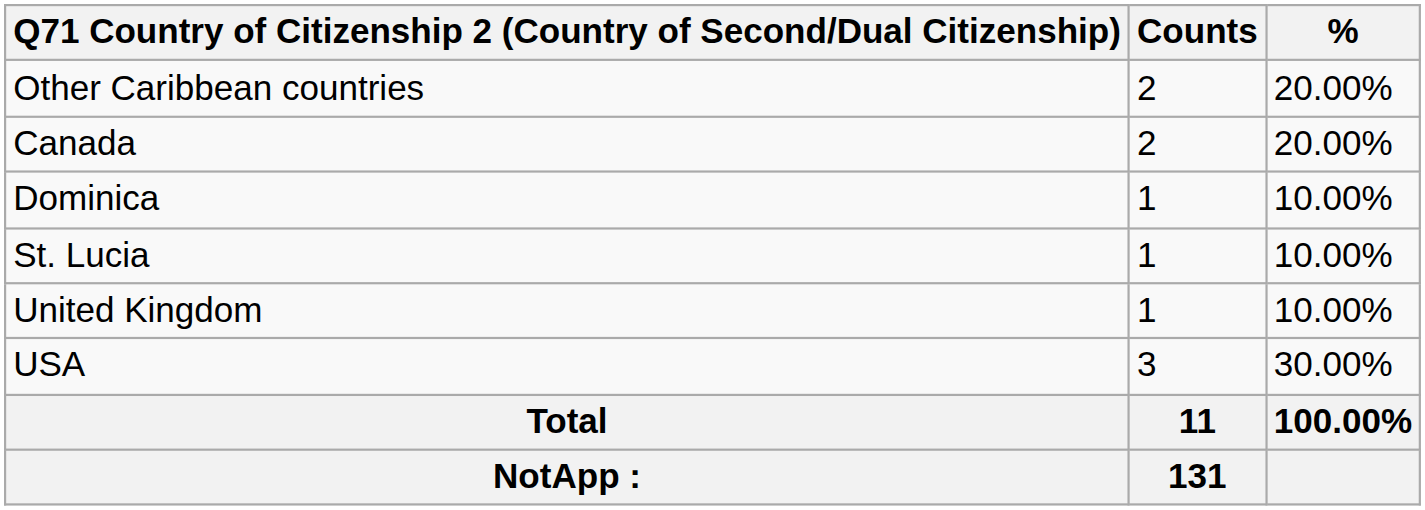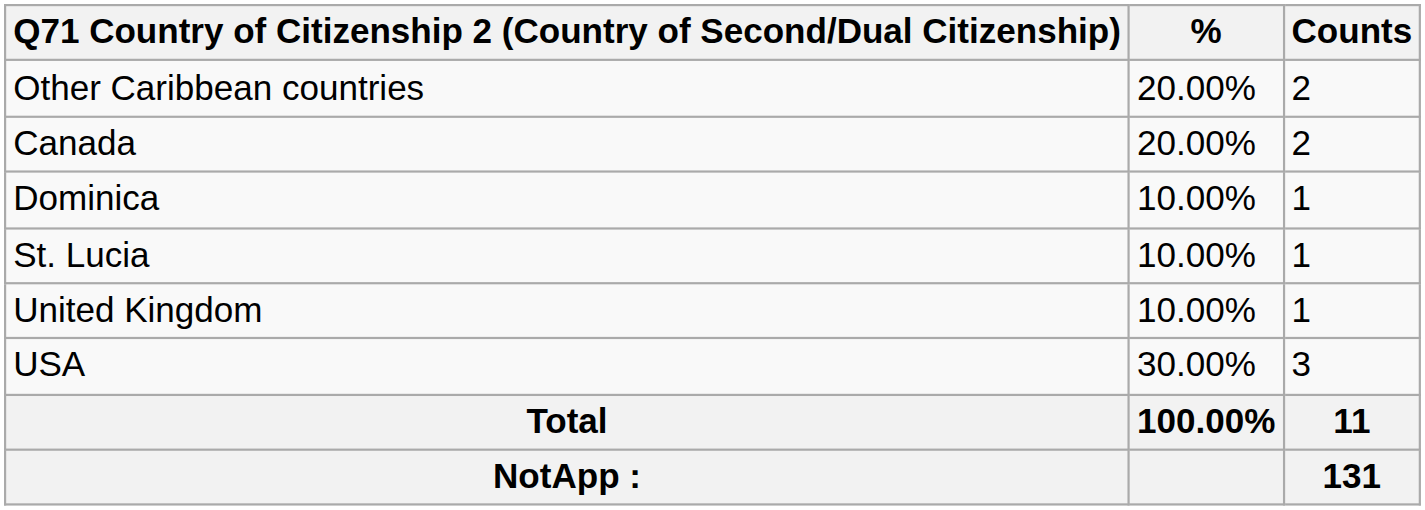 <table class="wikitable sortable">
 <tr>
 <th>Q71 Country of Citizenship 2 (Country of Second/Dual Citizenship)</th>
+<th>%</th>
 <th>Counts</th>
-<th>%</th>
 </tr>
 <tr>
 <td>Other Caribbean countries</td>
+<td>20.00%</td>
 <td>2</td>
-<td>20.00%</td>
 </tr>
 <tr>
 <td>Canada</td>
+<td>20.00%</td>
 <td>2</td>
-<td>20.00%</td>
 </tr>
 <tr>
 <td>Dominica</td>
+<td>10.00%</td>
 <td>1</td>
-<td>10.00%</td>
 </tr>
 <tr>
 <td>St. Lucia</td>
+<td>10.00%</td>
 <td>1</td>
-<td>10.00%</td>
 </tr>
 <tr>
 <td>United Kingdom</td>
+<td>10.00%</td>
 <td>1</td>
-<td>10.00%</td>
 </tr>
 <tr>
 <td>USA</td>
+<td>30.00%</td>
 <td>3</td>
-<td>30.00%</td>
 </tr>
 <tr>
 <th>Total</th>
+<th>100.00%</th>
 <th>11</th>
-<th>100.00%</th>
 </tr>
 <tr>
 <th>NotApp :</th>
+<th></th>
 <th>131</th>
-<th></th>
 </tr>
 </table>
